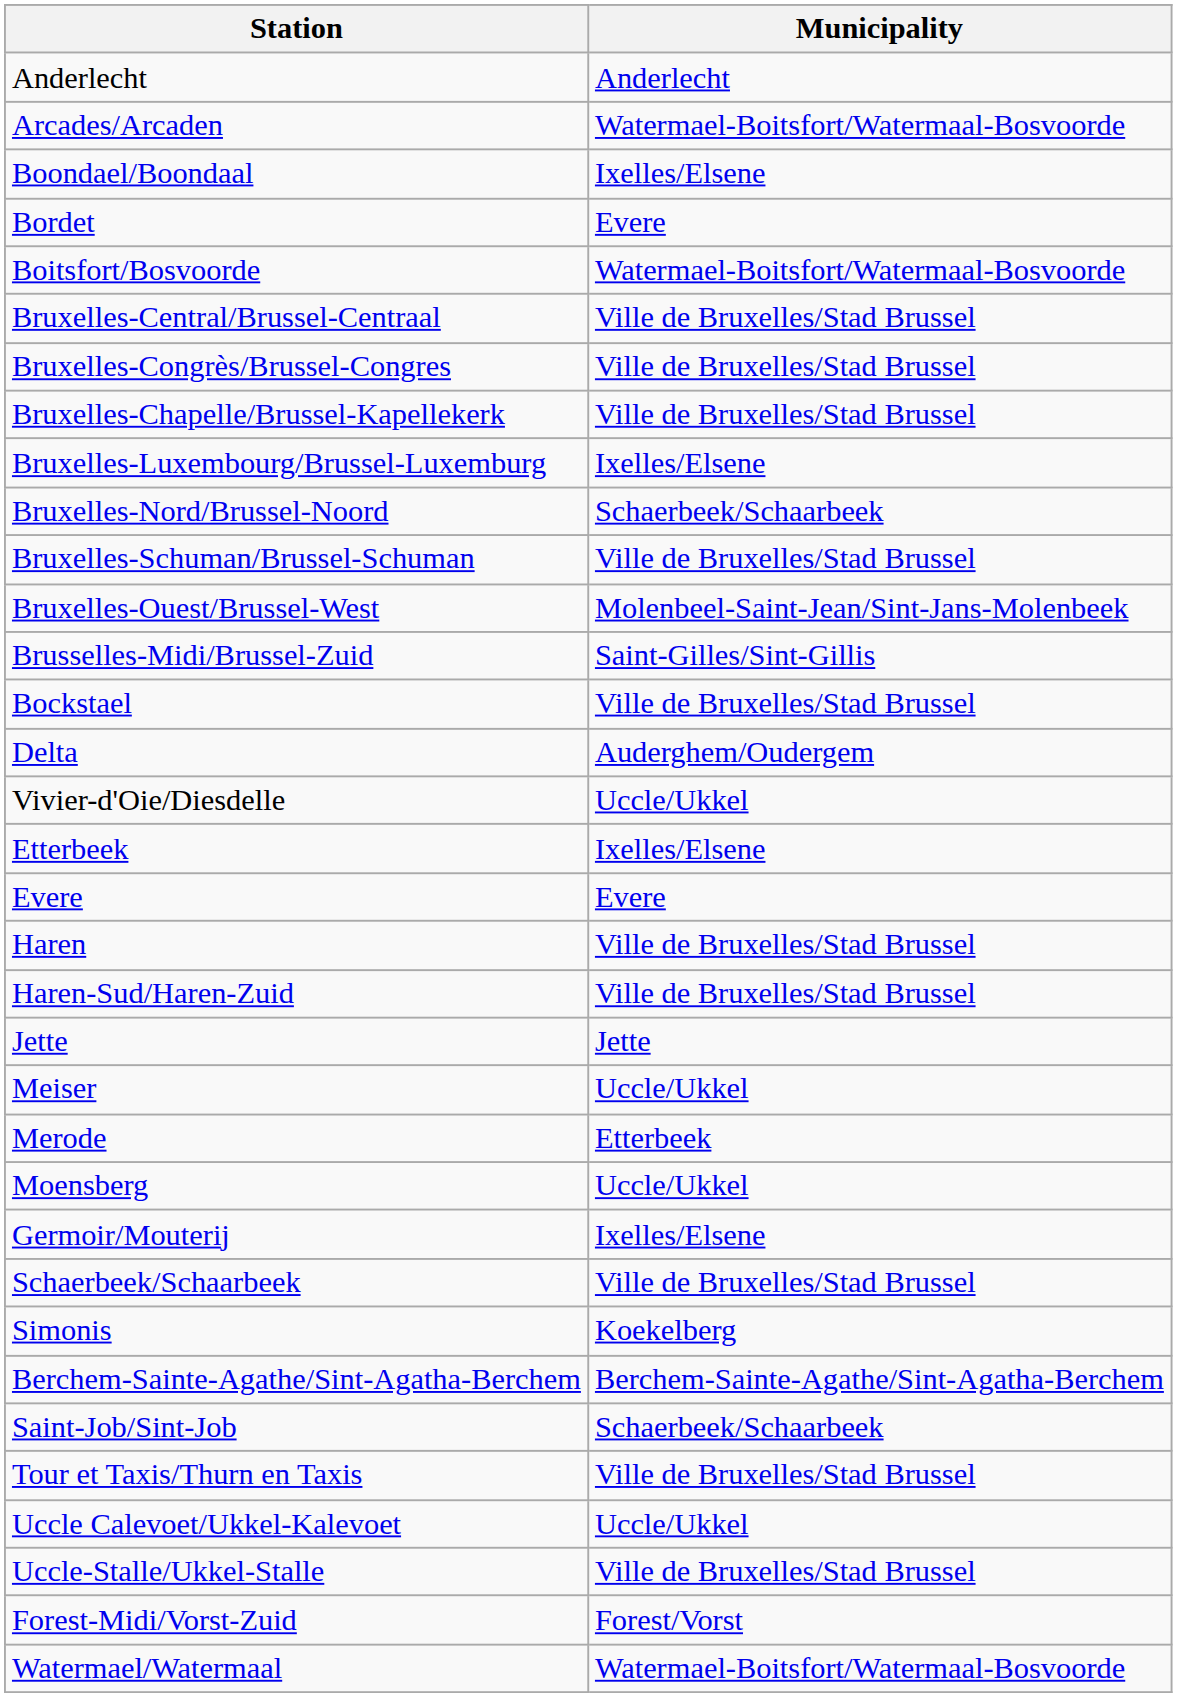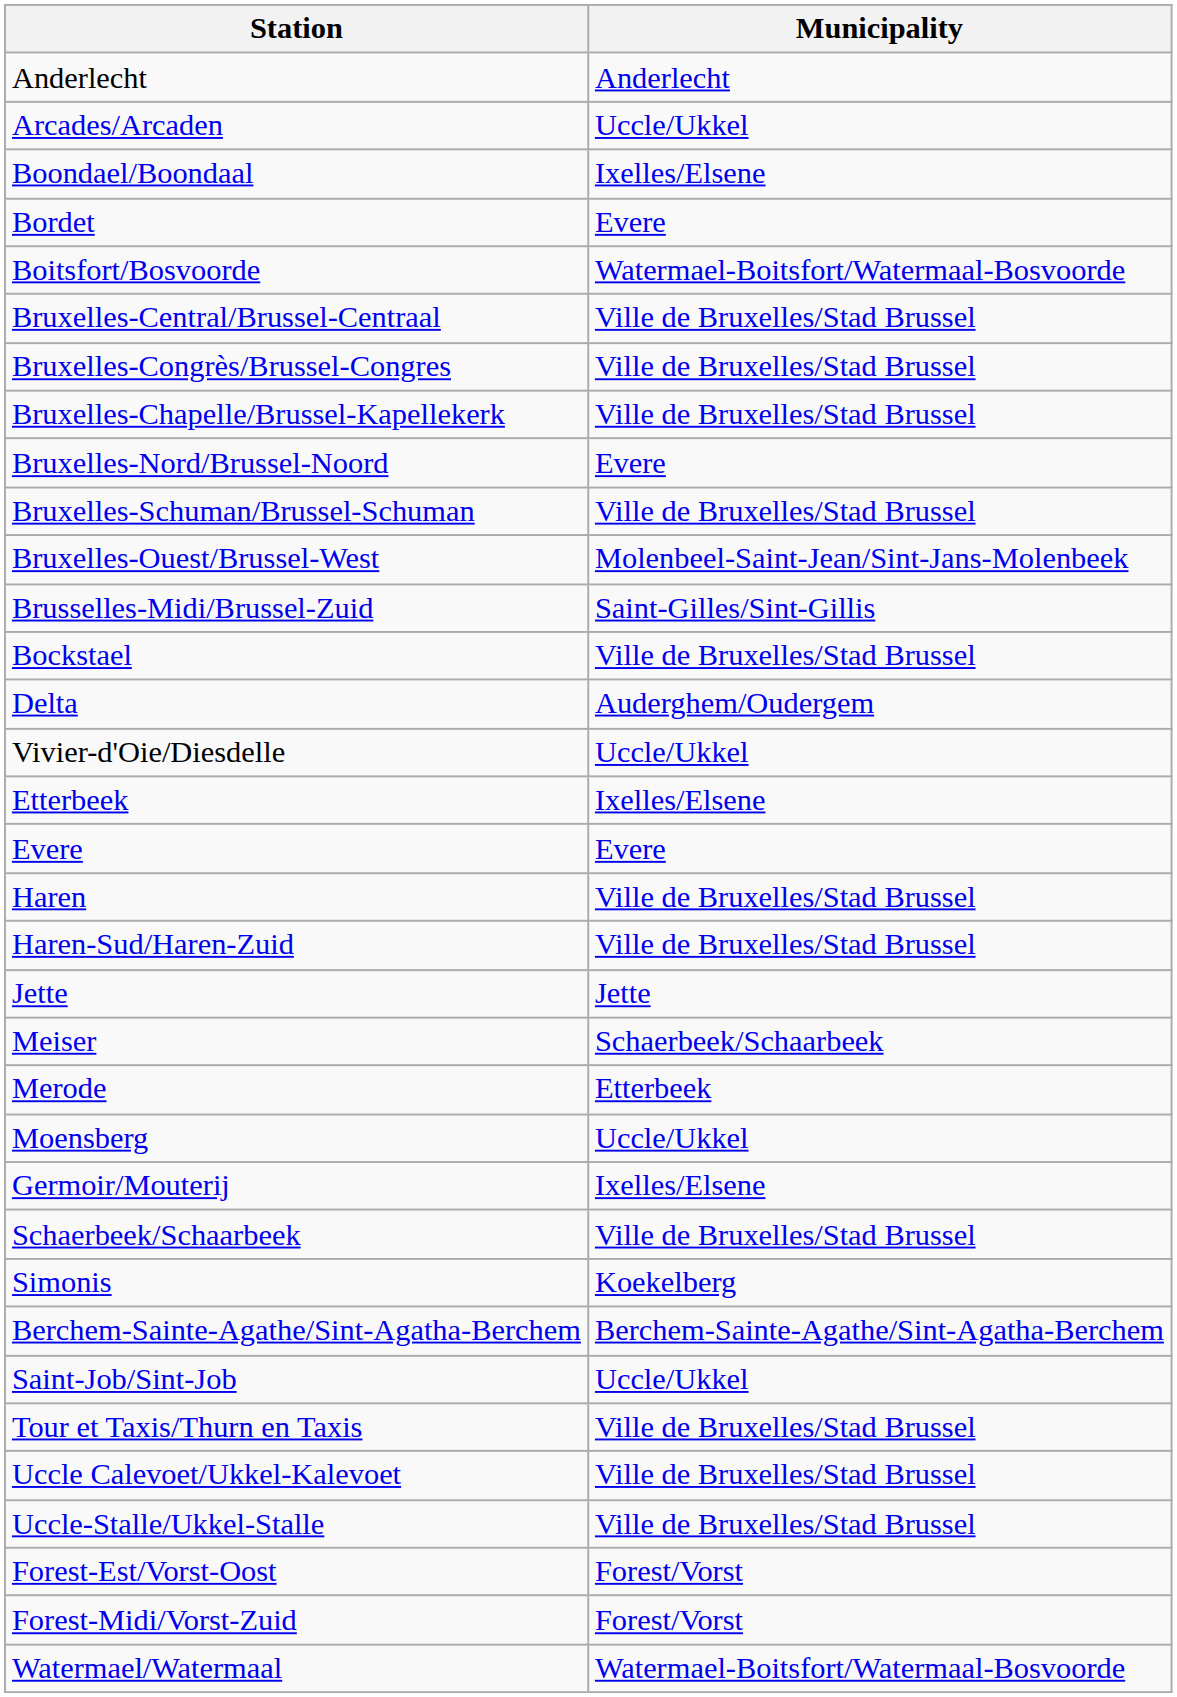 <table class="wikitable sortable">
 <tr>
 <th>Station</th>
 <th>Municipality</th>
 </tr>
 <tr>
 <td>Anderlecht</td>
 <td><a href='#'>Anderlecht</a></td>
 </tr>
 <tr>
 <td><a href='#'>Arcades/Arcaden</a></td>
-<td><a href='#'>Watermael-Boitsfort/Watermaal-Bosvoorde</a></td>
+<td><a href='#'>Uccle/Ukkel</a></td>
 </tr>
 <tr>
 <td><a href='#'>Boondael/Boondaal</a></td>
 <td><a href='#'>Ixelles/Elsene</a></td>
 </tr>
 <tr>
 <td><a href='#'>Bordet</a></td>
 <td><a href='#'>Evere</a></td>
 </tr>
 <tr>
 <td><a href='#'>Boitsfort/Bosvoorde</a></td>
 <td><a href='#'>Watermael-Boitsfort/Watermaal-Bosvoorde</a></td>
 </tr>
 <tr>
 <td><a href='#'>Bruxelles-Central/Brussel-Centraal</a></td>
 <td><a href='#'>Ville de Bruxelles/Stad Brussel</a></td>
 </tr>
 <tr>
 <td><a href='#'>Bruxelles-Congrès/Brussel-Congres</a></td>
 <td><a href='#'>Ville de Bruxelles/Stad Brussel</a></td>
 </tr>
 <tr>
 <td><a href='#'>Bruxelles-Chapelle/Brussel-Kapellekerk</a></td>
 <td><a href='#'>Ville de Bruxelles/Stad Brussel</a></td>
 </tr>
 <tr>
-<td><a href='#'>Bruxelles-Luxembourg/Brussel-Luxemburg</a></td>
-<td><a href='#'>Ixelles/Elsene</a></td>
-</tr>
-<tr>
 <td><a href='#'>Bruxelles-Nord/Brussel-Noord</a></td>
-<td><a href='#'>Schaerbeek/Schaarbeek</a></td>
+<td><a href='#'>Evere</a></td>
 </tr>
 <tr>
 <td><a href='#'>Bruxelles-Schuman/Brussel-Schuman</a></td>
 <td><a href='#'>Ville de Bruxelles/Stad Brussel</a></td>
 </tr>
 <tr>
 <td><a href='#'>Bruxelles-Ouest/Brussel-West</a></td>
 <td><a href='#'>Molenbeel-Saint-Jean/Sint-Jans-Molenbeek</a></td>
 </tr>
 <tr>
 <td><a href='#'>Brusselles-Midi/Brussel-Zuid</a></td>
 <td><a href='#'>Saint-Gilles/Sint-Gillis</a></td>
 </tr>
 <tr>
 <td><a href='#'>Bockstael</a></td>
 <td><a href='#'>Ville de Bruxelles/Stad Brussel</a></td>
 </tr>
 <tr>
 <td><a href='#'>Delta</a></td>
 <td><a href='#'>Auderghem/Oudergem</a></td>
 </tr>
 <tr>
 <td>Vivier-d'Oie/Diesdelle</td>
 <td><a href='#'>Uccle/Ukkel</a></td>
 </tr>
 <tr>
 <td><a href='#'>Etterbeek</a></td>
 <td><a href='#'>Ixelles/Elsene</a></td>
 </tr>
 <tr>
 <td><a href='#'>Evere</a></td>
 <td><a href='#'>Evere</a></td>
 </tr>
 <tr>
 <td><a href='#'>Haren</a></td>
 <td><a href='#'>Ville de Bruxelles/Stad Brussel</a></td>
 </tr>
 <tr>
 <td><a href='#'>Haren-Sud/Haren-Zuid</a></td>
 <td><a href='#'>Ville de Bruxelles/Stad Brussel</a></td>
 </tr>
 <tr>
 <td><a href='#'>Jette</a></td>
 <td><a href='#'>Jette</a></td>
 </tr>
 <tr>
 <td><a href='#'>Meiser</a></td>
-<td><a href='#'>Uccle/Ukkel</a></td>
+<td><a href='#'>Schaerbeek/Schaarbeek</a></td>
 </tr>
 <tr>
 <td><a href='#'>Merode</a></td>
 <td><a href='#'>Etterbeek</a></td>
 </tr>
 <tr>
 <td><a href='#'>Moensberg</a></td>
 <td><a href='#'>Uccle/Ukkel</a></td>
 </tr>
 <tr>
 <td><a href='#'>Germoir/Mouterij</a></td>
 <td><a href='#'>Ixelles/Elsene</a></td>
 </tr>
 <tr>
 <td><a href='#'>Schaerbeek/Schaarbeek</a></td>
 <td><a href='#'>Ville de Bruxelles/Stad Brussel</a></td>
 </tr>
 <tr>
 <td><a href='#'>Simonis</a></td>
 <td><a href='#'>Koekelberg</a></td>
 </tr>
 <tr>
 <td><a href='#'>Berchem-Sainte-Agathe/Sint-Agatha-Berchem</a></td>
 <td><a href='#'>Berchem-Sainte-Agathe/Sint-Agatha-Berchem</a></td>
 </tr>
 <tr>
 <td><a href='#'>Saint-Job/Sint-Job</a></td>
-<td><a href='#'>Schaerbeek/Schaarbeek</a></td>
+<td><a href='#'>Uccle/Ukkel</a></td>
 </tr>
 <tr>
 <td><a href='#'>Tour et Taxis/Thurn en Taxis</a></td>
 <td><a href='#'>Ville de Bruxelles/Stad Brussel</a></td>
 </tr>
 <tr>
 <td><a href='#'>Uccle Calevoet/Ukkel-Kalevoet</a></td>
-<td><a href='#'>Uccle/Ukkel</a></td>
+<td><a href='#'>Ville de Bruxelles/Stad Brussel</a></td>
 </tr>
 <tr>
 <td><a href='#'>Uccle-Stalle/Ukkel-Stalle</a></td>
 <td><a href='#'>Ville de Bruxelles/Stad Brussel</a></td>
+</tr>
+<tr>
+<td><a href='#'>Forest-Est/Vorst-Oost</a></td>
+<td><a href='#'>Forest/Vorst</a></td>
 </tr>
 <tr>
 <td><a href='#'>Forest-Midi/Vorst-Zuid</a></td>
 <td><a href='#'>Forest/Vorst</a></td>
 </tr>
 <tr>
 <td><a href='#'>Watermael/Watermaal</a></td>
 <td><a href='#'>Watermael-Boitsfort/Watermaal-Bosvoorde</a></td>
 </tr>
 </table>
